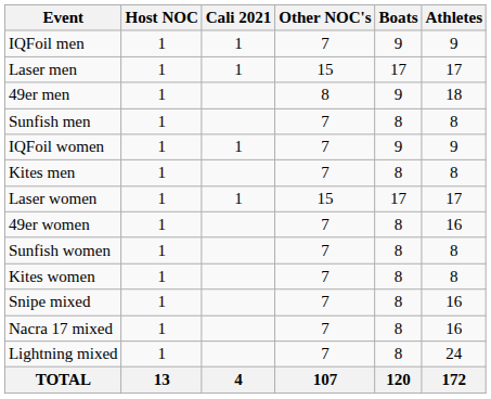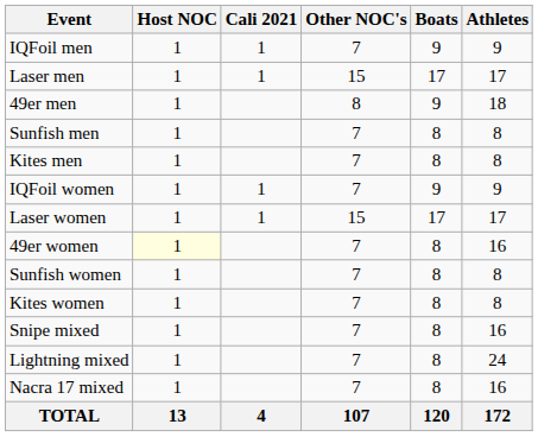 <table class="wikitable">
 <tr>
 <th>Event</th>
 <th>Host NOC</th>
 <th>Cali 2021</th>
 <th>Other NOC's</th>
 <th>Boats</th>
 <th>Athletes</th>
 </tr>
 <tr align="center">
 <td align=left>IQFoil men</td>
 <td>1</td>
 <td>1</td>
 <td>7</td>
 <td>9</td>
 <td>9</td>
 </tr>
 <tr align="center">
 <td align=left>Laser men</td>
 <td>1</td>
 <td>1</td>
 <td>15</td>
 <td>17</td>
 <td>17</td>
 </tr>
 <tr align="center">
 <td align=left>49er men</td>
 <td>1</td>
 <td></td>
 <td>8</td>
 <td>9</td>
 <td>18</td>
 </tr>
 <tr align="center">
 <td align=left>Sunfish men</td>
 <td>1</td>
 <td></td>
 <td>7</td>
 <td>8</td>
 <td>8</td>
 </tr>
 <tr align="center">
+<td align=left>Kites men</td>
+<td>1</td>
+<td></td>
+<td>7</td>
+<td>8</td>
+<td>8</td>
+</tr>
+<tr align="center">
 <td align=left>IQFoil women</td>
 <td>1</td>
 <td>1</td>
 <td>7</td>
 <td>9</td>
 <td>9</td>
-</tr>
-<tr align="center">
-<td align=left>Kites men</td>
-<td>1</td>
-<td></td>
-<td>7</td>
-<td>8</td>
-<td>8</td>
 </tr>
 <tr align="center">
 <td align=left>Laser women</td>
 <td>1</td>
 <td>1</td>
 <td>15</td>
 <td>17</td>
 <td>17</td>
 </tr>
 <tr align="center">
 <td align=left>49er women</td>
-<td>1</td>
+<td style="background: lightyellow;">1</td>
 <td></td>
 <td>7</td>
 <td>8</td>
 <td>16</td>
 </tr>
 <tr align="center">
 <td align=left>Sunfish women</td>
 <td>1</td>
 <td></td>
 <td>7</td>
 <td>8</td>
 <td>8</td>
 </tr>
 <tr align="center">
 <td align=left>Kites women</td>
 <td>1</td>
 <td></td>
 <td>7</td>
 <td>8</td>
 <td>8</td>
 </tr>
 <tr align="center">
 <td align=left>Snipe mixed</td>
 <td>1</td>
 <td></td>
 <td>7</td>
 <td>8</td>
 <td>16</td>
 </tr>
 <tr align="center">
+<td align=left>Lightning mixed</td>
+<td>1</td>
+<td></td>
+<td>7</td>
+<td>8</td>
+<td>24</td>
+</tr>
+<tr align="center">
 <td align=left>Nacra 17 mixed</td>
 <td>1</td>
 <td></td>
 <td>7</td>
 <td>8</td>
 <td>16</td>
-</tr>
-<tr align="center">
-<td align=left>Lightning mixed</td>
-<td>1</td>
-<td></td>
-<td>7</td>
-<td>8</td>
-<td>24</td>
 </tr>
 <tr>
 <th>TOTAL</th>
 <th>13</th>
 <th>4</th>
 <th>107</th>
 <th>120</th>
 <th>172</th>
 </tr>
 </table>
